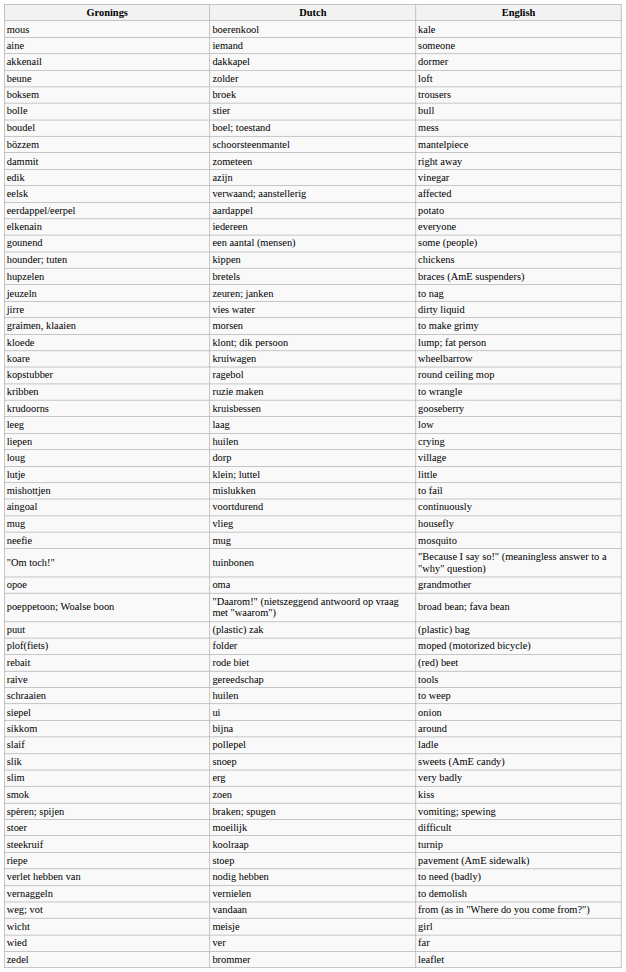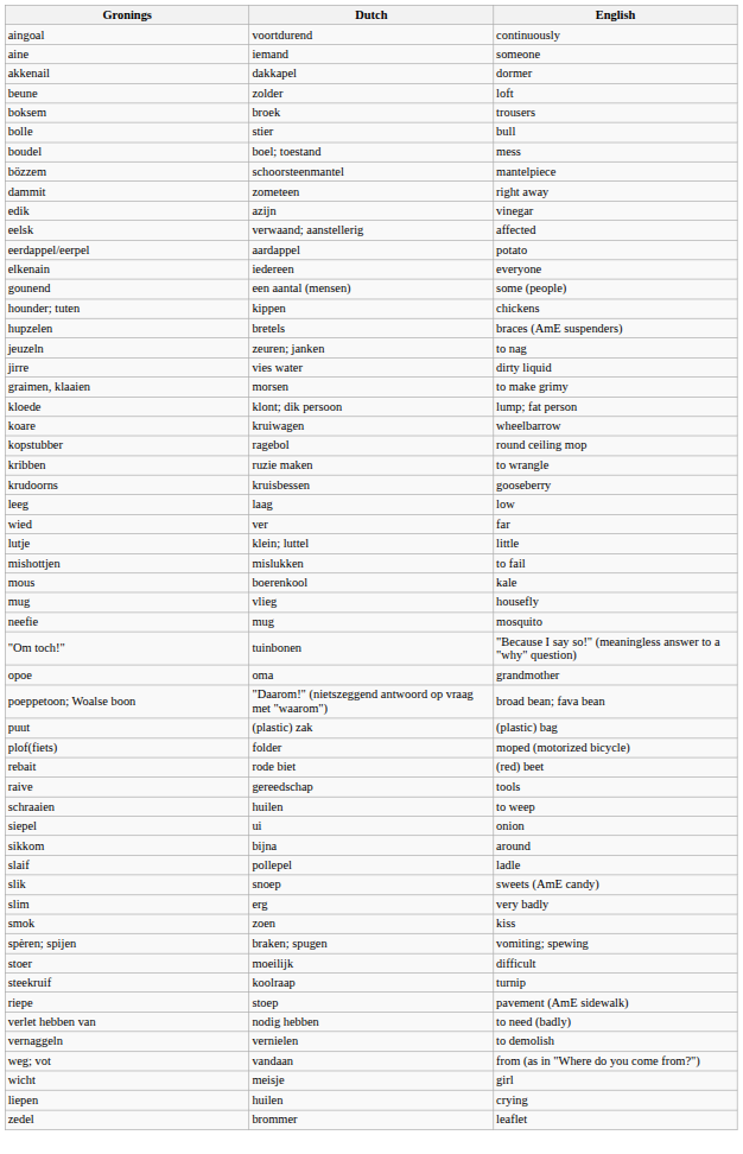 <table class="wikitable" width="60%">
 <tr style="background: #efefef;">
 <th width="20%">Gronings</th>
 <th width="20%">Dutch</th>
 <th width="20%">English</th>
 </tr>
 <tr>
-<td>mous</td>
-<td>boerenkool</td>
-<td>kale</td>
+<td>aingoal</td>
+<td>voortdurend</td>
+<td>continuously</td>
 </tr>
 <tr>
 <td>aine</td>
 <td>iemand</td>
 <td>someone</td>
 </tr>
 <tr>
 <td>akkenail</td>
 <td>dakkapel</td>
 <td>dormer</td>
 </tr>
 <tr>
 <td>beune</td>
 <td>zolder</td>
 <td>loft</td>
 </tr>
 <tr>
 <td>boksem</td>
 <td>broek</td>
 <td>trousers</td>
 </tr>
 <tr>
 <td>bolle</td>
 <td>stier</td>
 <td>bull</td>
 </tr>
 <tr>
 <td>boudel</td>
 <td>boel; toestand</td>
 <td>mess</td>
 </tr>
 <tr>
 <td>bözzem</td>
 <td>schoorsteenmantel</td>
 <td>mantelpiece</td>
 </tr>
 <tr>
 <td>dammit</td>
 <td>zometeen</td>
 <td>right away</td>
 </tr>
 <tr>
 <td>edik</td>
 <td>azijn</td>
 <td>vinegar</td>
 </tr>
 <tr>
 <td>eelsk</td>
 <td>verwaand; aanstellerig</td>
 <td>affected</td>
 </tr>
 <tr>
 <td>eerdappel/eerpel</td>
 <td>aardappel</td>
 <td>potato</td>
 </tr>
 <tr>
 <td>elkenain</td>
 <td>iedereen</td>
 <td>everyone</td>
 </tr>
 <tr>
 <td>gounend</td>
 <td>een aantal (mensen)</td>
 <td>some (people)</td>
 </tr>
 <tr>
 <td>hounder; tuten</td>
 <td>kippen</td>
 <td>chickens</td>
 </tr>
 <tr>
 <td>hupzelen</td>
 <td>bretels</td>
 <td>braces (AmE suspenders)</td>
 </tr>
 <tr>
 <td>jeuzeln</td>
 <td>zeuren; janken</td>
 <td>to nag</td>
 </tr>
 <tr>
 <td>jirre</td>
 <td>vies water</td>
 <td>dirty liquid</td>
 </tr>
 <tr>
 <td>graimen, klaaien</td>
 <td>morsen</td>
 <td>to make grimy</td>
 </tr>
 <tr>
 <td>kloede</td>
 <td>klont; dik persoon</td>
 <td>lump; fat person</td>
 </tr>
 <tr>
 <td>koare</td>
 <td>kruiwagen</td>
 <td>wheelbarrow</td>
 </tr>
 <tr>
 <td>kopstubber</td>
 <td>ragebol</td>
 <td>round ceiling mop</td>
 </tr>
 <tr>
 <td>kribben</td>
 <td>ruzie maken</td>
 <td>to wrangle</td>
 </tr>
 <tr>
 <td>krudoorns</td>
 <td>kruisbessen</td>
 <td>gooseberry</td>
 </tr>
 <tr>
 <td>leeg</td>
 <td>laag</td>
 <td>low</td>
 </tr>
 <tr>
-<td>liepen</td>
-<td>huilen</td>
-<td>crying</td>
-</tr>
-<tr>
-<td>loug</td>
-<td>dorp</td>
-<td>village</td>
+<td>wied</td>
+<td>ver</td>
+<td>far</td>
 </tr>
 <tr>
 <td>lutje</td>
 <td>klein; luttel</td>
 <td>little</td>
 </tr>
 <tr>
 <td>mishottjen</td>
 <td>mislukken</td>
 <td>to fail</td>
 </tr>
 <tr>
-<td>aingoal</td>
-<td>voortdurend</td>
-<td>continuously</td>
+<td>mous</td>
+<td>boerenkool</td>
+<td>kale</td>
 </tr>
 <tr>
 <td>mug</td>
 <td>vlieg</td>
 <td>housefly</td>
 </tr>
 <tr>
 <td>neefie</td>
 <td>mug</td>
 <td>mosquito</td>
 </tr>
 <tr>
 <td>"Om toch!"</td>
 <td>tuinbonen</td>
 <td>"Because I say so!" (meaningless answer to a "why" question)</td>
 </tr>
 <tr>
 <td>opoe</td>
 <td>oma</td>
 <td>grandmother</td>
 </tr>
 <tr>
 <td>poeppetoon; Woalse boon</td>
 <td>"Daarom!" (nietszeggend antwoord op vraag met "waarom")</td>
 <td>broad bean; fava bean</td>
 </tr>
 <tr>
 <td>puut</td>
 <td>(plastic) zak</td>
 <td>(plastic) bag</td>
 </tr>
 <tr>
 <td>plof(fiets)</td>
 <td>folder</td>
 <td>moped (motorized bicycle)</td>
 </tr>
 <tr>
 <td>rebait</td>
 <td>rode biet</td>
 <td>(red) beet</td>
 </tr>
 <tr>
 <td>raive</td>
 <td>gereedschap</td>
 <td>tools</td>
 </tr>
 <tr>
 <td>schraaien</td>
 <td>huilen</td>
 <td>to weep</td>
 </tr>
 <tr>
 <td>siepel</td>
 <td>ui</td>
 <td>onion</td>
 </tr>
 <tr>
 <td>sikkom</td>
 <td>bijna</td>
 <td>around</td>
 </tr>
 <tr>
 <td>slaif</td>
 <td>pollepel</td>
 <td>ladle</td>
 </tr>
 <tr>
 <td>slik</td>
 <td>snoep</td>
 <td>sweets (AmE candy)</td>
 </tr>
 <tr>
 <td>slim</td>
 <td>erg</td>
 <td>very badly</td>
 </tr>
 <tr>
 <td>smok</td>
 <td>zoen</td>
 <td>kiss</td>
 </tr>
 <tr>
 <td>spèren; spijen</td>
 <td>braken; spugen</td>
 <td>vomiting; spewing</td>
 </tr>
 <tr>
 <td>stoer</td>
 <td>moeilijk</td>
 <td>difficult</td>
 </tr>
 <tr>
 <td>steekruif</td>
 <td>koolraap</td>
 <td>turnip</td>
 </tr>
 <tr>
 <td>riepe</td>
 <td>stoep</td>
 <td>pavement (AmE sidewalk)</td>
 </tr>
 <tr>
 <td>verlet hebben van</td>
 <td>nodig hebben</td>
 <td>to need (badly)</td>
 </tr>
 <tr>
 <td>vernaggeln</td>
 <td>vernielen</td>
 <td>to demolish</td>
 </tr>
 <tr>
 <td>weg; vot</td>
 <td>vandaan</td>
 <td>from (as in "Where do you come from?")</td>
 </tr>
 <tr>
 <td>wicht</td>
 <td>meisje</td>
 <td>girl</td>
 </tr>
 <tr>
-<td>wied</td>
-<td>ver</td>
-<td>far</td>
+<td>liepen</td>
+<td>huilen</td>
+<td>crying</td>
 </tr>
 <tr>
 <td>zedel</td>
 <td>brommer</td>
 <td>leaflet</td>
 </tr>
 </table>
